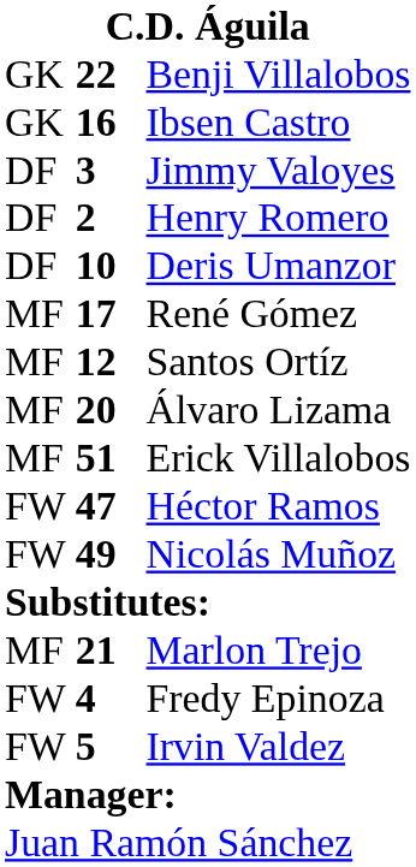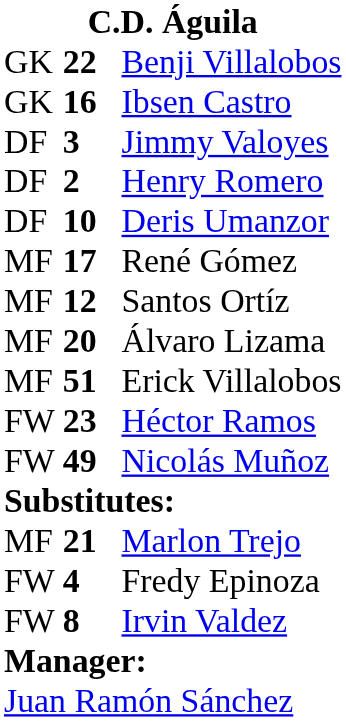 <table style="font-size: 90%" cellspacing="0" cellpadding="0">
 <tr>
 <td colspan="5" style="padding-top: 0.6em; text-align:center"><strong>C.D. Águila</strong></td>
 </tr>
 <tr>
 <th width="25"></th>
 <th width="25"></th>
 </tr>
 <tr>
 <td>GK</td>
 <td><strong>22</strong></td>
 <td> <a href='#'>Benji Villalobos</a></td>
 </tr>
 <tr>
 <td>GK</td>
 <td><strong>16</strong></td>
 <td> <a href='#'>Ibsen Castro</a></td>
 <td></td>
 </tr>
 <tr>
 <td>DF</td>
 <td><strong>3</strong></td>
 <td> <a href='#'>Jimmy Valoyes</a></td>
 </tr>
 <tr>
 <td>DF</td>
 <td><strong>2</strong></td>
 <td> <a href='#'>Henry Romero</a></td>
 </tr>
 <tr>
 <td>DF</td>
 <td><strong>10</strong></td>
 <td> <a href='#'>Deris Umanzor</a></td>
 </tr>
 <tr>
 <td>MF</td>
 <td><strong>17</strong></td>
 <td> René Gómez</td>
 <td></td>
 </tr>
 <tr>
 <td>MF</td>
 <td><strong>12</strong></td>
 <td> Santos Ortíz</td>
 </tr>
 <tr>
 <td>MF</td>
 <td><strong>20</strong></td>
 <td> Álvaro Lizama</td>
 <td></td>
 </tr>
 <tr>
 <td>MF</td>
 <td><strong>51</strong></td>
 <td> Erick Villalobos</td>
 <td></td>
 </tr>
 <tr>
 <td>FW</td>
-<td><strong>47</strong></td>
+<td><strong>23</strong></td>
 <td> <a href='#'>Héctor Ramos</a></td>
 <td></td>
 </tr>
 <tr>
 <td>FW</td>
 <td><strong>49</strong></td>
 <td> <a href='#'>Nicolás Muñoz</a></td>
 </tr>
 <tr>
 <td colspan=5><strong>Substitutes:</strong></td>
 </tr>
 <tr>
 <td>MF</td>
 <td><strong>21</strong></td>
 <td> <a href='#'>Marlon Trejo</a></td>
 <td></td>
 <td></td>
 </tr>
 <tr>
 <td>FW</td>
 <td><strong>4</strong></td>
 <td> Fredy Epinoza</td>
 <td></td>
 </tr>
 <tr>
 <td>FW</td>
-<td><strong>5</strong></td>
+<td><strong>8</strong></td>
 <td> <a href='#'>Irvin Valdez</a></td>
 <td></td>
 <td></td>
 </tr>
 <tr>
 <td colspan=5><strong>Manager:</strong></td>
 </tr>
 <tr>
 <td colspan=5> <a href='#'>Juan Ramón Sánchez</a></td>
 </tr>
 </table>
